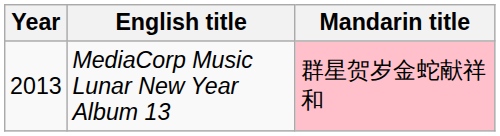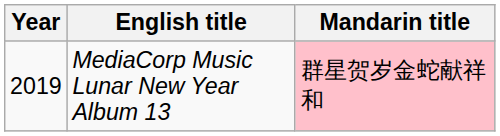 <table class="wikitable sortable">
 <tr>
 <th width="30px">Year</th>
 <th width="150px">English title</th>
 <th width="130px">Mandarin title</th>
 </tr>
 <tr>
-<td>2013</td>
+<td>2019</td>
 <td><em>MediaCorp Music Lunar New Year Album 13</em></td>
 <td style="background: pink;">群星贺岁金蛇献祥和</td>
 </tr>
 </table>
